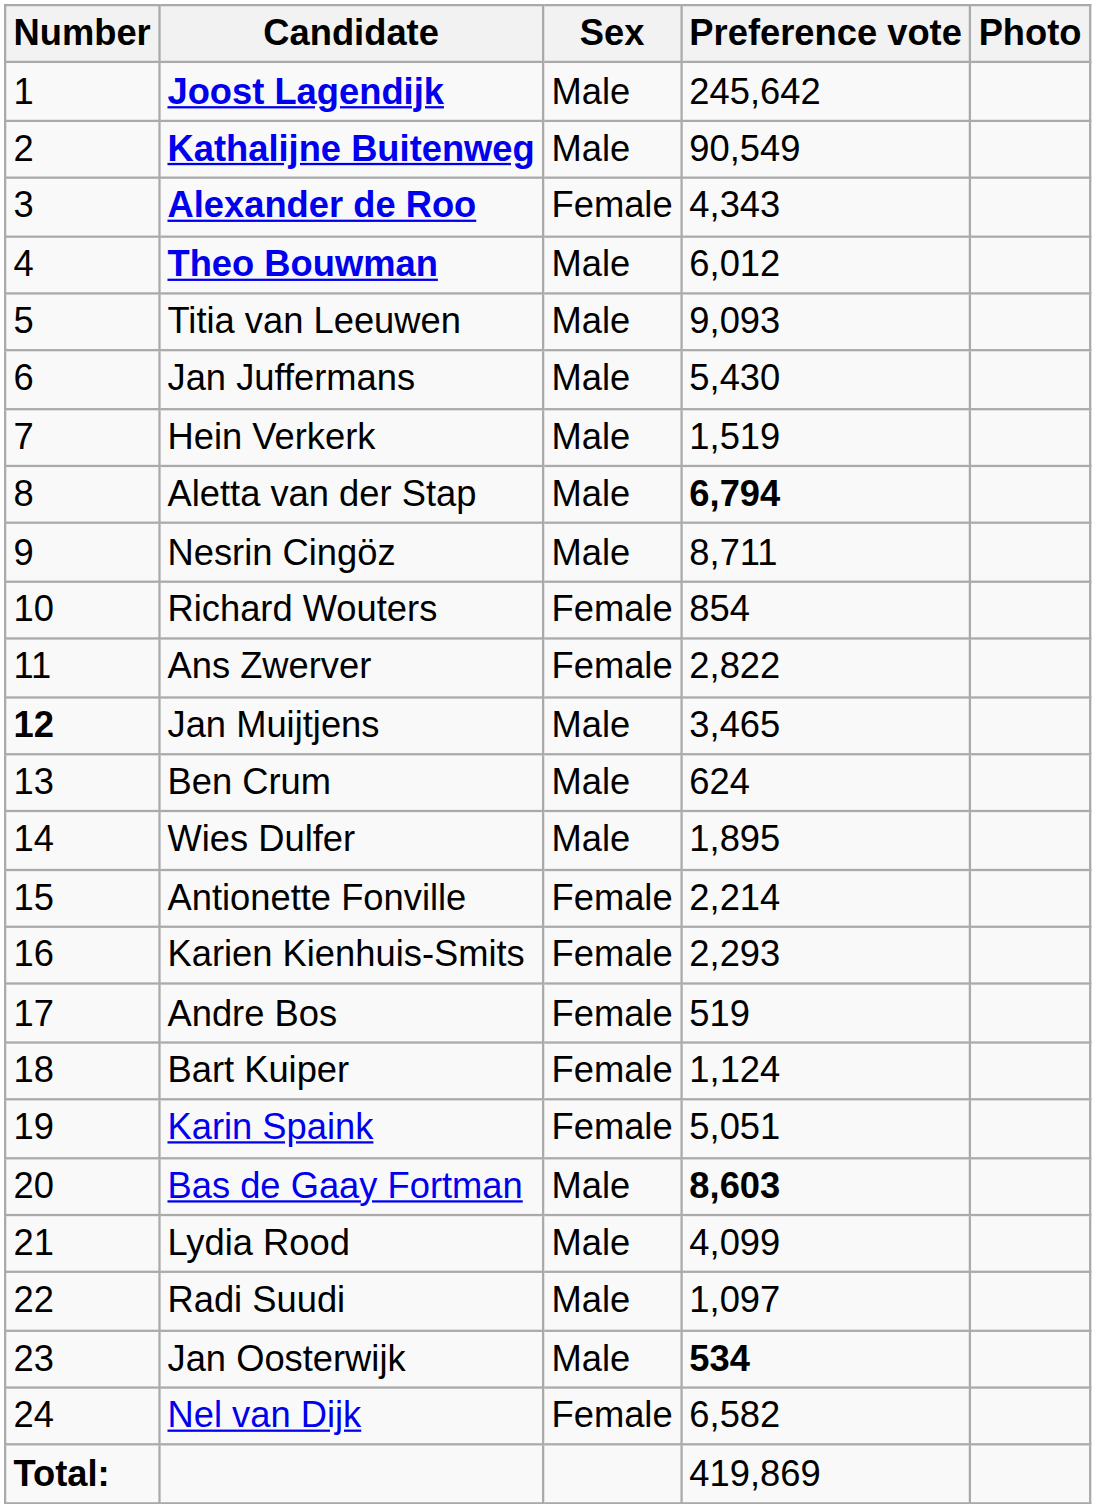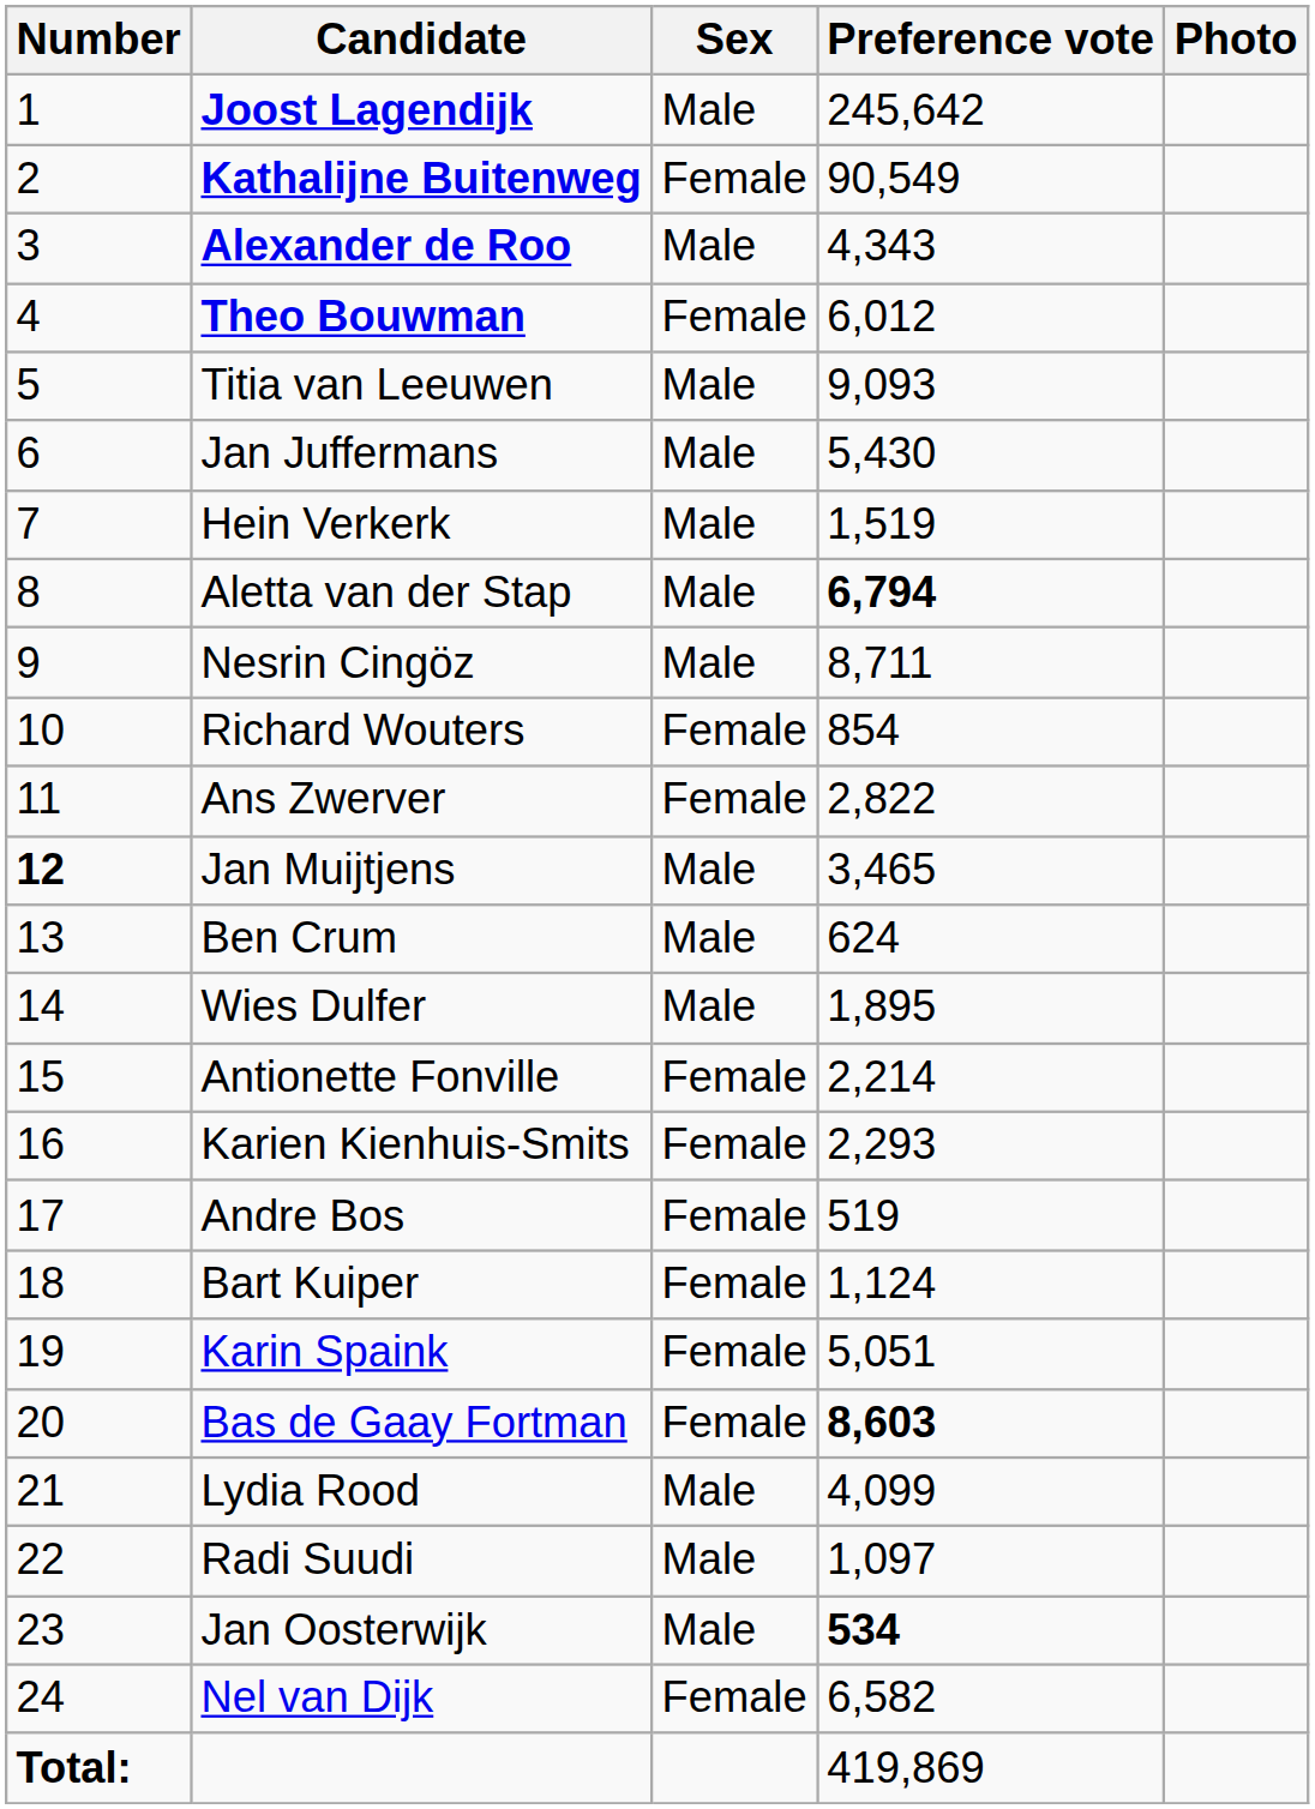 <table class="wikitable vatop">
 <tr>
 <th>Number</th>
 <th>Candidate</th>
 <th>Sex</th>
 <th>Preference vote</th>
 <th>Photo</th>
 </tr>
 <tr>
 <td>1</td>
 <td><strong><a href='#'>Joost Lagendijk</a></strong></td>
 <td>Male</td>
 <td>245,642</td>
 <td></td>
 </tr>
 <tr>
 <td>2</td>
 <td><strong><a href='#'>Kathalijne Buitenweg</a></strong></td>
-<td>Male</td>
+<td>Female</td>
 <td>90,549</td>
 <td></td>
 </tr>
 <tr>
 <td>3</td>
 <td><strong><a href='#'>Alexander de Roo</a></strong></td>
-<td>Female</td>
+<td>Male</td>
 <td>4,343</td>
 <td></td>
 </tr>
 <tr>
 <td>4</td>
 <td><strong><a href='#'>Theo Bouwman</a></strong></td>
-<td>Male</td>
+<td>Female</td>
 <td>6,012</td>
 <td></td>
 </tr>
 <tr>
 <td>5</td>
 <td>Titia van Leeuwen</td>
 <td>Male</td>
 <td>9,093</td>
 <td></td>
 </tr>
 <tr>
 <td>6</td>
 <td>Jan Juffermans</td>
 <td>Male</td>
 <td>5,430</td>
 <td></td>
 </tr>
 <tr>
 <td>7</td>
 <td>Hein Verkerk</td>
 <td>Male</td>
 <td>1,519</td>
 <td></td>
 </tr>
 <tr>
 <td>8</td>
 <td>Aletta van der Stap</td>
 <td>Male</td>
 <td><strong>6,794</strong></td>
 <td></td>
 </tr>
 <tr>
 <td>9</td>
 <td>Nesrin Cingöz</td>
 <td>Male</td>
 <td>8,711</td>
 <td></td>
 </tr>
 <tr>
 <td>10</td>
 <td>Richard Wouters</td>
 <td>Female</td>
 <td>854</td>
 <td></td>
 </tr>
 <tr>
 <td>11</td>
 <td>Ans Zwerver</td>
 <td>Female</td>
 <td>2,822</td>
 <td></td>
 </tr>
 <tr>
 <td><strong>12</strong></td>
 <td>Jan Muijtjens</td>
 <td>Male</td>
 <td>3,465</td>
 <td></td>
 </tr>
 <tr>
 <td>13</td>
 <td>Ben Crum</td>
 <td>Male</td>
 <td>624</td>
 <td></td>
 </tr>
 <tr>
 <td>14</td>
 <td>Wies Dulfer</td>
 <td>Male</td>
 <td>1,895</td>
 <td></td>
 </tr>
 <tr>
 <td>15</td>
 <td>Antionette Fonville</td>
 <td>Female</td>
 <td>2,214</td>
 <td></td>
 </tr>
 <tr>
 <td>16</td>
 <td>Karien Kienhuis-Smits</td>
 <td>Female</td>
 <td>2,293</td>
 <td></td>
 </tr>
 <tr>
 <td>17</td>
 <td>Andre Bos</td>
 <td>Female</td>
 <td>519</td>
 <td></td>
 </tr>
 <tr>
 <td>18</td>
 <td>Bart Kuiper</td>
 <td>Female</td>
 <td>1,124</td>
 <td></td>
 </tr>
 <tr>
 <td>19</td>
 <td><a href='#'>Karin Spaink</a></td>
 <td>Female</td>
 <td>5,051</td>
 <td></td>
 </tr>
 <tr>
 <td>20</td>
 <td><a href='#'>Bas de Gaay Fortman</a></td>
-<td>Male</td>
+<td>Female</td>
 <td><strong>8,603</strong></td>
 <td></td>
 </tr>
 <tr>
 <td>21</td>
 <td>Lydia Rood</td>
 <td>Male</td>
 <td>4,099</td>
 <td></td>
 </tr>
 <tr>
 <td>22</td>
 <td>Radi Suudi</td>
 <td>Male</td>
 <td>1,097</td>
 <td></td>
 </tr>
 <tr>
 <td>23</td>
 <td>Jan Oosterwijk</td>
 <td>Male</td>
 <td><strong>534</strong></td>
 <td></td>
 </tr>
 <tr>
 <td>24</td>
 <td><a href='#'>Nel van Dijk</a></td>
 <td>Female</td>
 <td>6,582</td>
 <td></td>
 </tr>
 <tr>
 <td><strong>Total:</strong></td>
 <td></td>
 <td></td>
 <td>419,869</td>
 <td></td>
 </tr>
 </table>
